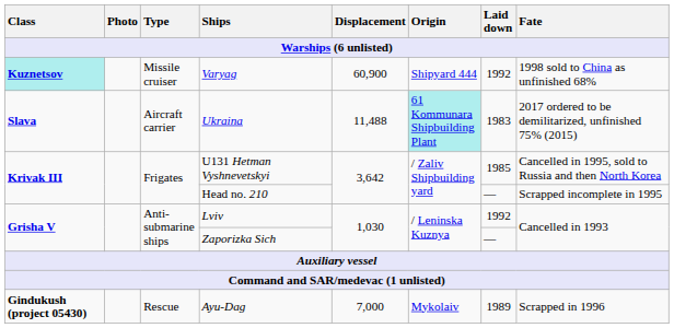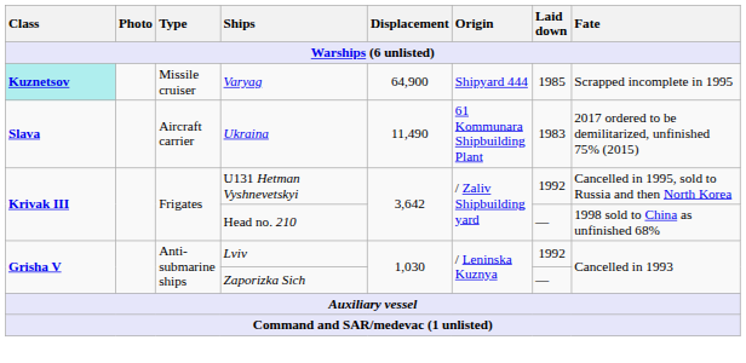 <table class="wikitable">
 <tr>
 <th style="text-align:left; width:15%;">Class</th>
 <th style="text-align:left;">Photo</th>
 <th style="text-align:left;">Type</th>
 <th style="text-align:left; width:20%;">Ships</th>
 <th style="text-align:left;">Displacement</th>
 <th style="text-align:left;">Origin</th>
 <th style="text-align:left;">Laid down</th>
 <th style="text-align:left; width:23%;">Fate</th>
 </tr>
 <tr>
 <th colspan="8" style="background: lavender;"><a href='#'>Warships</a> (6 unlisted)</th>
 </tr>
 <tr>
 <td style="background: paleturquoise;"><strong><a href='#'>Kuznetsov</a></strong></td>
 <td></td>
 <td>Missile cruiser</td>
 <td><a href='#'><em>Varyag</em></a></td>
-<td style="text-align:center;">60,900</td>
+<td style="text-align:center;">64,900</td>
 <td> <a href='#'>Shipyard 444</a></td>
-<td style="text-align:center;">1992</td>
-<td>1998 sold to <a href='#'>China</a> as unfinished 68%</td>
+<td style="text-align:center;">1985</td>
+<td>Scrapped incomplete in 1995</td>
 </tr>
 <tr>
 <td><strong><a href='#'>Slava</a></strong></td>
 <td></td>
 <td>Aircraft carrier</td>
 <td><a href='#'><em>Ukraina</em></a></td>
-<td style="text-align:center;">11,488</td>
-<td style="background: paleturquoise;"> <a href='#'>61 Kommunara Shipbuilding Plant</a></td>
+<td style="text-align:center;">11,490</td>
+<td> <a href='#'>61 Kommunara Shipbuilding Plant</a></td>
 <td style="text-align:center;">1983</td>
 <td>2017 ordered to be demilitarized, unfinished 75% (2015)</td>
 </tr>
 <tr>
 <td rowspan="2"><strong><a href='#'>Krivak III</a></strong></td>
 <td rowspan="2"></td>
 <td rowspan="2">Frigates</td>
 <td>U131 <em>Hetman Vyshnevetskyi</em></td>
 <td rowspan="2" style="text-align:center;">3,642</td>
 <td rowspan="2">/ <a href='#'>Zaliv Shipbuilding yard</a></td>
-<td style="text-align:center;">1985</td>
+<td style="text-align:center;">1992</td>
 <td>Cancelled in 1995, sold to Russia and then <a href='#'>North Korea</a></td>
 </tr>
 <tr>
 <td>Head no. <em>210</em></td>
 <td>—</td>
-<td>Scrapped incomplete in 1995</td>
+<td>1998 sold to <a href='#'>China</a> as unfinished 68%</td>
 </tr>
 <tr>
 <td rowspan="2"><strong><a href='#'>Grisha V</a></strong></td>
 <td rowspan="2"></td>
 <td rowspan="2">Anti-submarine ships</td>
 <td><em>Lviv</em></td>
 <td rowspan="2" style="text-align:center;">1,030</td>
 <td rowspan="2">/ <a href='#'>Leninska Kuznya</a></td>
 <td style="text-align:center;">1992</td>
 <td rowspan="2">Cancelled in 1993</td>
 </tr>
 <tr>
 <td><em>Zaporizka Sich</em></td>
 <td>—</td>
 </tr>
 <tr>
 <th colspan="8" style="background: lavender;"><em>Auxiliary vessel</em></th>
 </tr>
 <tr>
 <th colspan="8" style="background: lavender;">Command and SAR/medevac (1 unlisted)</th>
 </tr>
-<tr>
-<td><strong>Gindukush (project 05430)</strong></td>
-<td></td>
-<td>Rescue</td>
-<td><em>Ayu-Dag</em></td>
-<td style="text-align:center;">7,000</td>
-<td> <a href='#'>Mykolaiv</a></td>
-<td style="text-align:center;">1989</td>
-<td>Scrapped in 1996</td>
-</tr>
 </table>
